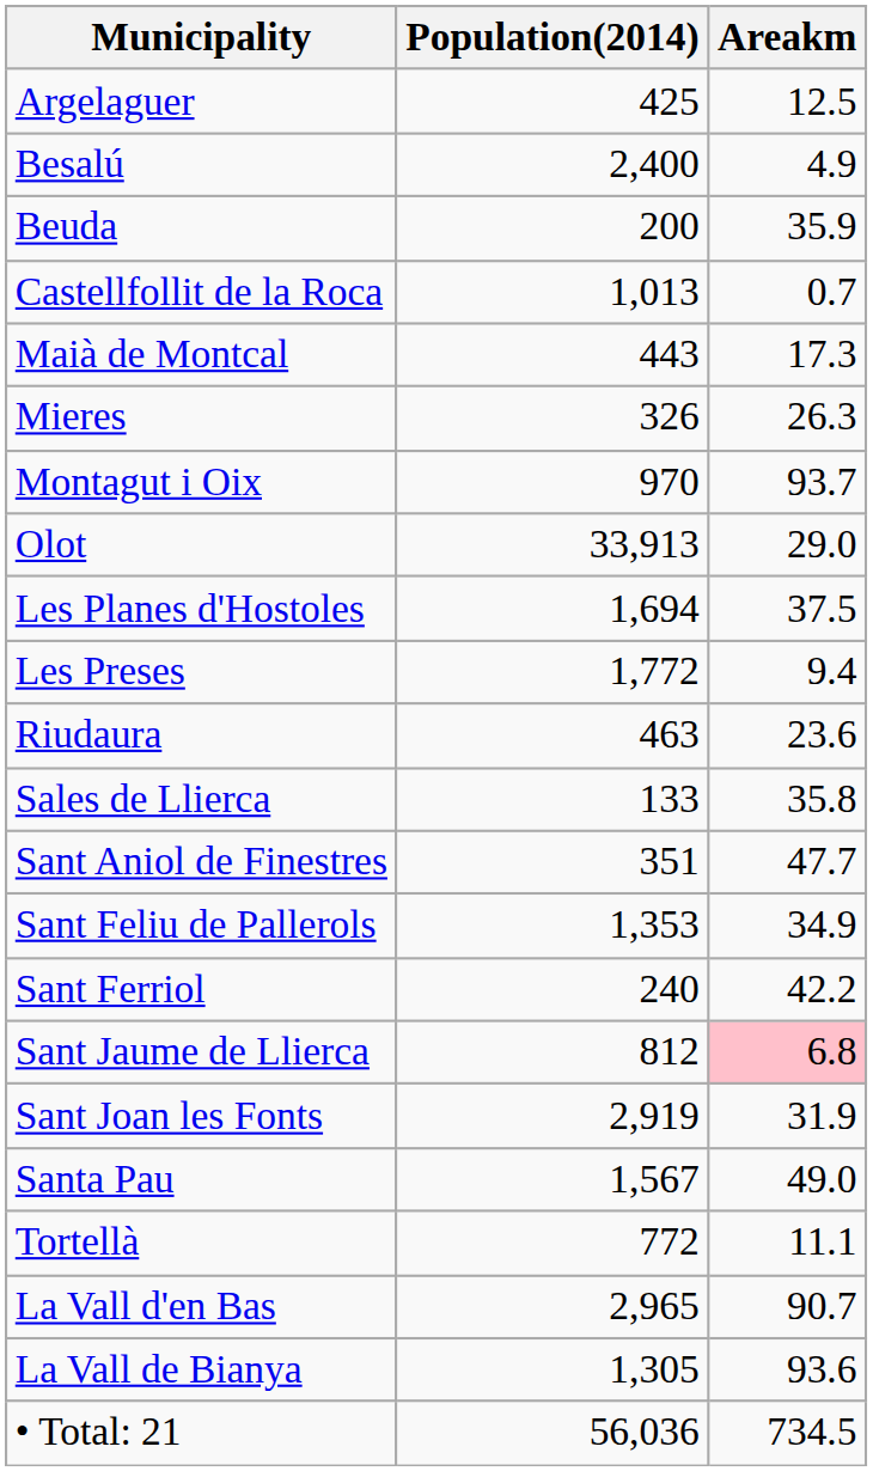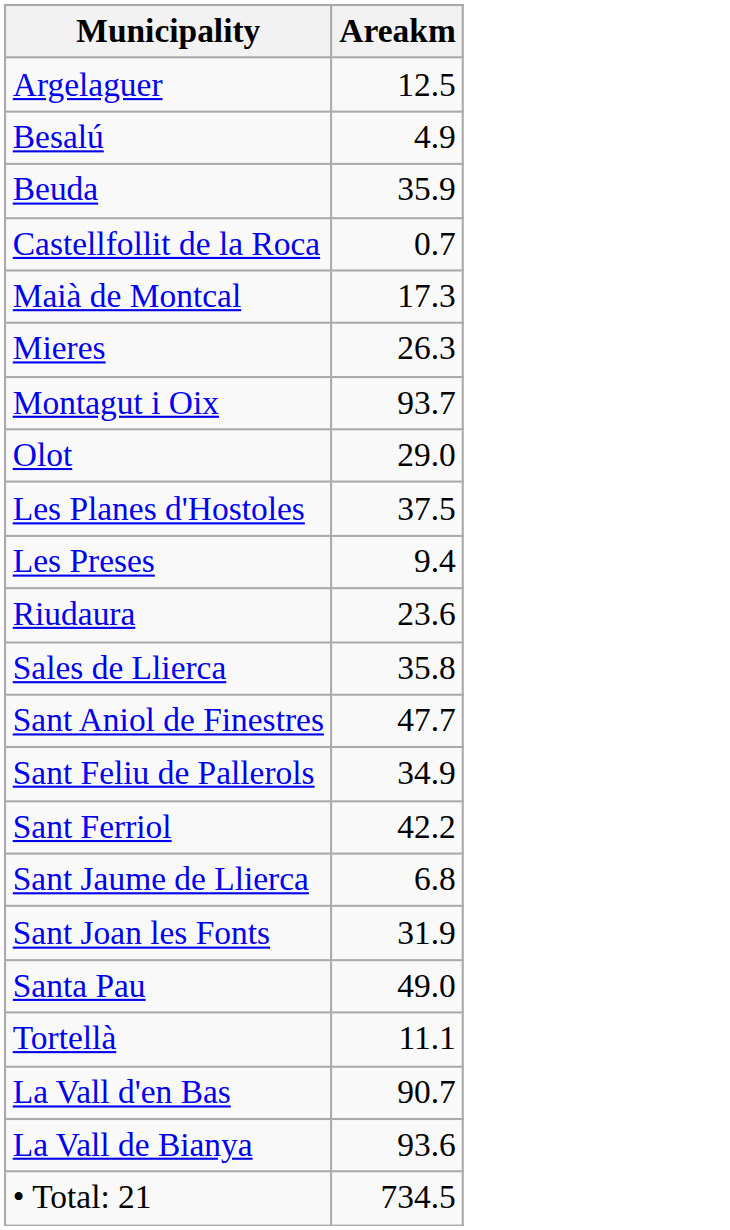 <table class="wikitable sortable">
 <tr>
 <th>Municipality</th>
-<th>Population(2014)</th>
 <th>Areakm</th>
 </tr>
 <tr>
 <td><a href='#'>Argelaguer</a></td>
-<td align=right>425</td>
 <td align=right>12.5</td>
 </tr>
 <tr>
 <td><a href='#'>Besalú</a></td>
-<td align=right>2,400</td>
 <td align=right>4.9</td>
 </tr>
 <tr>
 <td><a href='#'>Beuda</a></td>
-<td align=right>200</td>
 <td align=right>35.9</td>
 </tr>
 <tr>
 <td><a href='#'>Castellfollit de la Roca</a></td>
-<td align=right>1,013</td>
 <td align=right>0.7</td>
 </tr>
 <tr>
 <td><a href='#'>Maià de Montcal</a></td>
-<td align=right>443</td>
 <td align=right>17.3</td>
 </tr>
 <tr>
 <td><a href='#'>Mieres</a></td>
-<td align=right>326</td>
 <td align=right>26.3</td>
 </tr>
 <tr>
 <td><a href='#'>Montagut i Oix</a></td>
-<td align=right>970</td>
 <td align=right>93.7</td>
 </tr>
 <tr>
 <td><a href='#'>Olot</a></td>
-<td align=right>33,913</td>
 <td align=right>29.0</td>
 </tr>
 <tr>
 <td><a href='#'>Les Planes d'Hostoles</a></td>
-<td align=right>1,694</td>
 <td align=right>37.5</td>
 </tr>
 <tr>
 <td><a href='#'>Les Preses</a></td>
-<td align=right>1,772</td>
 <td align=right>9.4</td>
 </tr>
 <tr>
 <td><a href='#'>Riudaura</a></td>
-<td align=right>463</td>
 <td align=right>23.6</td>
 </tr>
 <tr>
 <td><a href='#'>Sales de Llierca</a></td>
-<td align=right>133</td>
 <td align=right>35.8</td>
 </tr>
 <tr>
 <td><a href='#'>Sant Aniol de Finestres</a></td>
-<td align=right>351</td>
 <td align=right>47.7</td>
 </tr>
 <tr>
 <td><a href='#'>Sant Feliu de Pallerols</a></td>
-<td align=right>1,353</td>
 <td align=right>34.9</td>
 </tr>
 <tr>
 <td><a href='#'>Sant Ferriol</a></td>
-<td align=right>240</td>
 <td align=right>42.2</td>
 </tr>
 <tr>
 <td><a href='#'>Sant Jaume de Llierca</a></td>
-<td align=right>812</td>
-<td align=right style="background: pink;">6.8</td>
+<td align=right>6.8</td>
 </tr>
 <tr>
 <td><a href='#'>Sant Joan les Fonts</a></td>
-<td align=right>2,919</td>
 <td align=right>31.9</td>
 </tr>
 <tr>
 <td><a href='#'>Santa Pau</a></td>
-<td align=right>1,567</td>
 <td align=right>49.0</td>
 </tr>
 <tr>
 <td><a href='#'>Tortellà</a></td>
-<td align=right>772</td>
 <td align=right>11.1</td>
 </tr>
 <tr>
 <td><a href='#'>La Vall d'en Bas</a></td>
-<td align=right>2,965</td>
 <td align=right>90.7</td>
 </tr>
 <tr>
 <td><a href='#'>La Vall de Bianya</a></td>
-<td align=right>1,305</td>
 <td align=right>93.6</td>
 </tr>
 <tr>
 <td>• Total: 21</td>
-<td align=right>56,036</td>
 <td align=right>734.5</td>
 </tr>
 </table>
